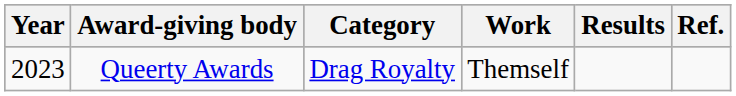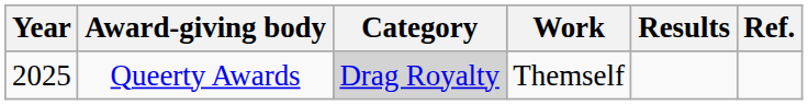 <table class="wikitable sortable" >
 <tr>
 <th>Year</th>
 <th>Award-giving body</th>
 <th>Category</th>
 <th>Work</th>
 <th>Results</th>
 <th>Ref.</th>
 </tr>
 <tr>
-<td style="text-align:center">2023</td>
+<td style="text-align:center">2025</td>
 <td style="text-align:center"><a href='#'>Queerty Awards</a></td>
-<td style="text-align:center"><a href='#'>Drag Royalty</a></td>
+<td style="background: lightgrey; text-align:center"><a href='#'>Drag Royalty</a></td>
 <td style="text-align:center" rowspan="4">Themself</td>
 <td></td>
 <td style="text-align:center"></td>
 </tr>
 </table>
